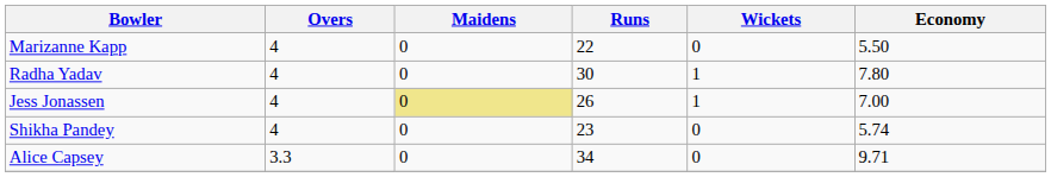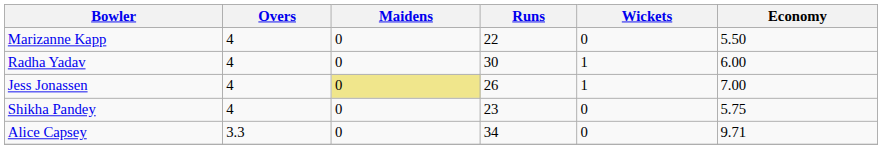 <table class=wikitable style="width: 60%;">
 <tr>
 <th width="25%"><a href='#'>Bowler</a></th>
 <th><a href='#'>Overs</a></th>
 <th><a href='#'>Maidens</a></th>
 <th><a href='#'>Runs</a></th>
 <th><a href='#'>Wickets</a></th>
 <th>Economy</th>
 </tr>
 <tr>
 <td><a href='#'>Marizanne Kapp</a></td>
 <td>4</td>
 <td>0</td>
 <td>22</td>
 <td>0</td>
 <td>5.50</td>
 </tr>
 <tr>
 <td><a href='#'>Radha Yadav</a></td>
 <td>4</td>
 <td>0</td>
 <td>30</td>
 <td>1</td>
-<td>7.80</td>
+<td>6.00</td>
 </tr>
 <tr>
 <td><a href='#'>Jess Jonassen</a></td>
 <td>4</td>
 <td style="background: khaki;">0</td>
 <td>26</td>
 <td>1</td>
 <td>7.00</td>
 </tr>
 <tr>
 <td><a href='#'>Shikha Pandey</a></td>
 <td>4</td>
 <td>0</td>
 <td>23</td>
 <td>0</td>
-<td>5.74</td>
+<td>5.75</td>
 </tr>
 <tr>
 <td><a href='#'>Alice Capsey</a></td>
 <td>3.3</td>
 <td>0</td>
 <td>34</td>
 <td>0</td>
 <td>9.71</td>
 </tr>
 <tr>
 </tr>
 </table>
